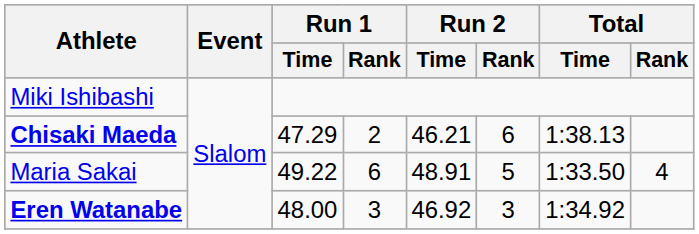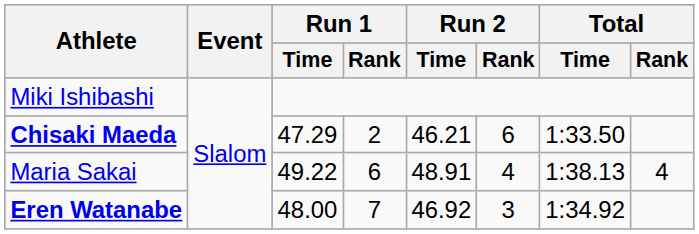 <table class="wikitable" style="font-size:90%">
 <tr>
 <th rowspan=2>Athlete</th>
 <th rowspan=2>Event</th>
 <th colspan=2>Run 1</th>
 <th colspan=2>Run 2</th>
 <th colspan=2>Total</th>
 </tr>
 <tr style="font-size:90%">
 <th>Time</th>
 <th>Rank</th>
 <th>Time</th>
 <th>Rank</th>
 <th>Time</th>
 <th>Rank</th>
 </tr>
 <tr align=center>
 <td align=left><a href='#'>Miki Ishibashi</a></td>
 <td align=left rowspan=4><a href='#'>Slalom</a></td>
 <td colspan=6></td>
 </tr>
 <tr align=center>
 <td align=left><strong><a href='#'>Chisaki Maeda</a></strong></td>
 <td>47.29</td>
 <td>2</td>
 <td>46.21</td>
 <td>6</td>
-<td>1:38.13</td>
+<td>1:33.50</td>
 <td></td>
 </tr>
 <tr align=center>
 <td align=left><a href='#'>Maria Sakai</a></td>
 <td>49.22</td>
 <td>6</td>
 <td>48.91</td>
-<td>5</td>
-<td>1:33.50</td>
+<td>4</td>
+<td>1:38.13</td>
 <td>4</td>
 </tr>
 <tr align=center>
 <td align=left><strong><a href='#'>Eren Watanabe</a></strong></td>
 <td>48.00</td>
-<td>3</td>
+<td>7</td>
 <td>46.92</td>
 <td>3</td>
 <td>1:34.92</td>
 <td></td>
 </tr>
 </table>
